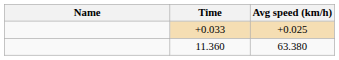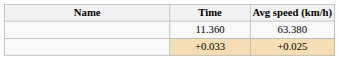 <table class="wikitable" style="text-align:center;">
 <tr>
 <th style="width:15em">Name</th>
 <th style="width:7em">Time</th>
 <th>Avg speed (km/h)</th>
 </tr>
 <tr>
 <td align=left></td>
+<td>11.360</td>
+<td>63.380</td>
+</tr>
+<tr>
+<td align=left></td>
 <td bgcolor=wheat>+0.033</td>
 <td bgcolor=wheat>+0.025</td>
 </tr>
-<tr>
-<td align=left></td>
-<td>11.360</td>
-<td>63.380</td>
-</tr>
 </table>
